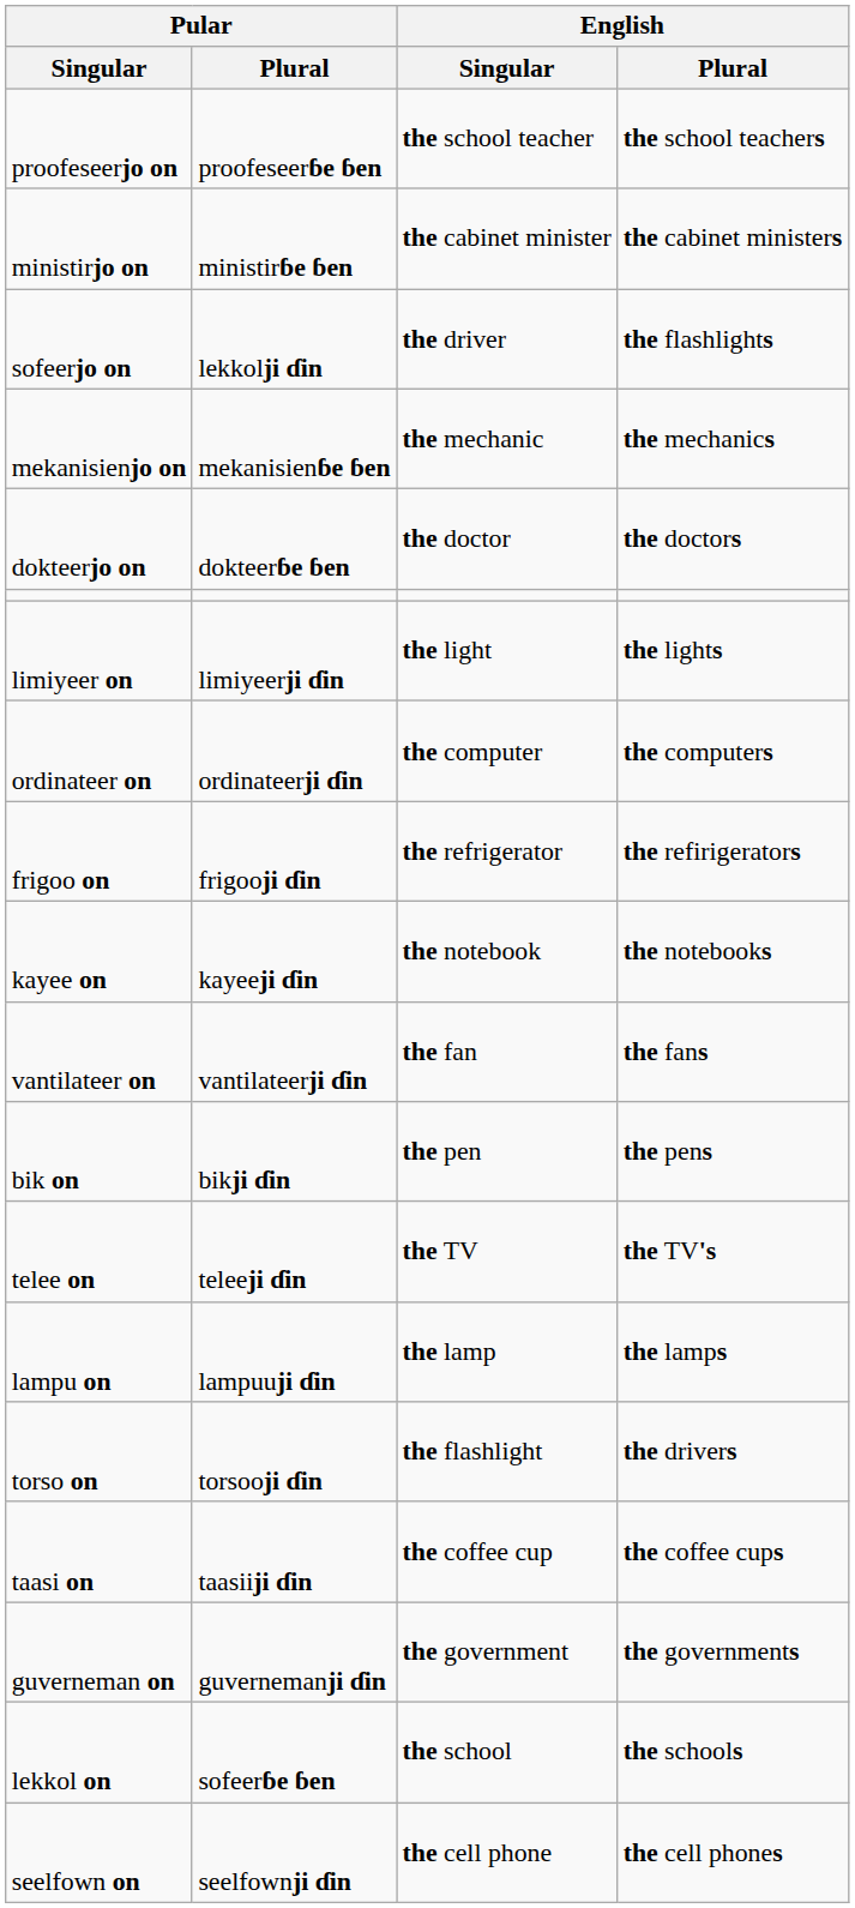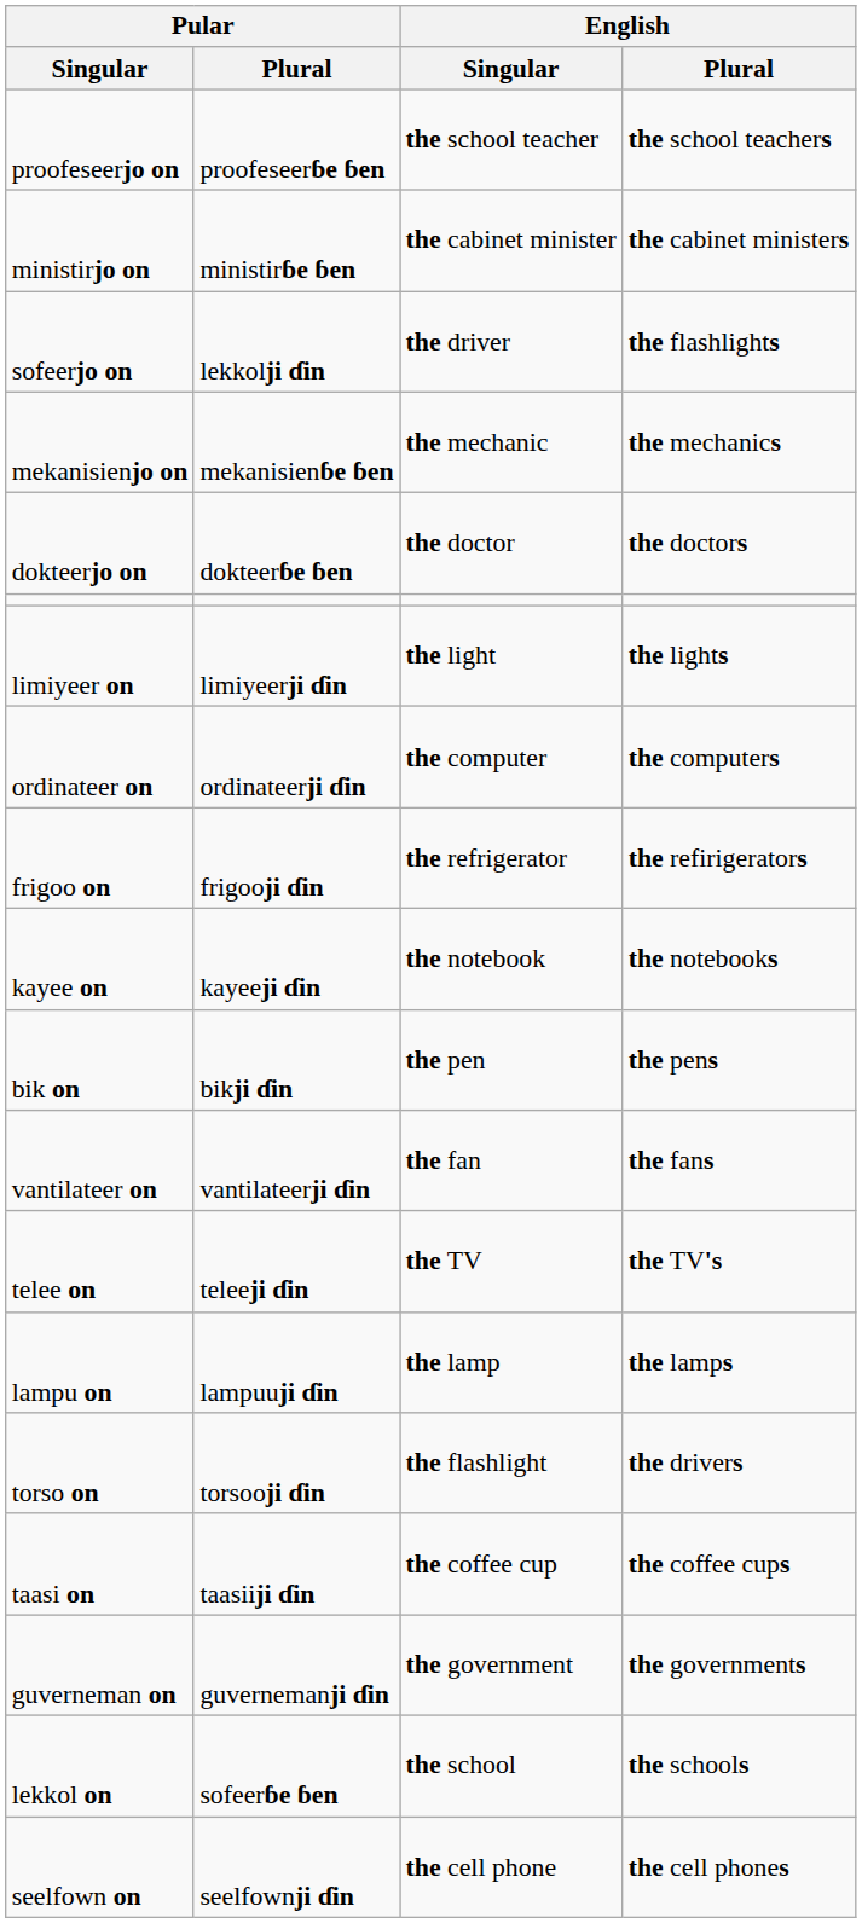 <table class="wikitable">
 <tr>
 <th colspan="2">Pular</th>
 <th colspan="2">English</th>
 </tr>
 <tr>
 <th>Singular</th>
 <th>Plural</th>
 <th>Singular</th>
 <th>Plural</th>
 </tr>
 <tr>
 <td><br><small></small><br>proofeseer<strong>jo on</strong></td>
 <td><br><small></small><br>proofeseer<strong>ɓe ɓen</strong></td>
 <td><strong>the</strong> school teacher</td>
 <td><strong>the</strong> school teacher<strong>s</strong></td>
 </tr>
 <tr>
 <td><br><small></small><br>ministir<strong>jo on</strong></td>
 <td><br><small></small><br>ministir<strong>ɓe ɓen</strong></td>
 <td><strong>the</strong> cabinet minister</td>
 <td><strong>the</strong> cabinet minister<strong>s</strong></td>
 </tr>
 <tr>
 <td><br><small></small><br>sofeer<strong>jo on</strong></td>
 <td><br><small></small><br>lekkol<strong>ji ɗin</strong></td>
 <td><strong>the</strong> driver</td>
 <td><strong>the</strong> flashlight<strong>s</strong></td>
 </tr>
 <tr>
 <td><br><small></small><br>mekanisien<strong>jo on</strong></td>
 <td><br><small></small><br>mekanisien<strong>ɓe ɓen</strong></td>
 <td><strong>the</strong> mechanic</td>
 <td><strong>the</strong> mechanic<strong>s</strong></td>
 </tr>
 <tr>
 <td><br><small></small><br>dokteer<strong>jo on</strong></td>
 <td><br><small></small><br>dokteer<strong>ɓe ɓen</strong></td>
 <td><strong>the</strong> doctor</td>
 <td><strong>the</strong> doctor<strong>s</strong></td>
 </tr>
 <tr>
 <td></td>
 <td></td>
 <td></td>
 <td></td>
 </tr>
 <tr>
 <td><br><small></small><br>limiyeer <strong>on</strong></td>
 <td><br><small></small><br>limiyeer<strong>ji ɗin</strong></td>
 <td><strong>the</strong> light</td>
 <td><strong>the</strong> light<strong>s</strong></td>
 </tr>
 <tr>
 <td><br><small></small><br>ordinateer <strong>on</strong></td>
 <td><br><small></small><br>ordinateer<strong>ji ɗin</strong></td>
 <td><strong>the</strong> computer</td>
 <td><strong>the</strong> computer<strong>s</strong></td>
 </tr>
 <tr>
 <td><br><small></small><br>frigoo <strong>on</strong></td>
 <td><br><small></small><br>frigoo<strong>ji ɗin</strong></td>
 <td><strong>the</strong> refrigerator</td>
 <td><strong>the</strong> refirigerator<strong>s</strong></td>
 </tr>
 <tr>
 <td><br><small></small><br>kayee <strong>on</strong></td>
 <td><br><small></small><br>kayee<strong>ji ɗin</strong></td>
 <td><strong>the</strong> notebook</td>
 <td><strong>the</strong> notebook<strong>s</strong></td>
 </tr>
 <tr>
+<td><br><small></small><br>bik <strong>on</strong></td>
+<td><br><small></small><br>bik<strong>ji ɗin</strong></td>
+<td><strong>the</strong> pen</td>
+<td><strong>the</strong> pen<strong>s</strong></td>
+</tr>
+<tr>
 <td><br><small></small><br>vantilateer <strong>on</strong></td>
 <td><br><small></small><br>vantilateer<strong>ji ɗin</strong></td>
 <td><strong>the</strong> fan</td>
 <td><strong>the</strong> fan<strong>s</strong></td>
-</tr>
-<tr>
-<td><br><small></small><br>bik <strong>on</strong></td>
-<td><br><small></small><br>bik<strong>ji ɗin</strong></td>
-<td><strong>the</strong> pen</td>
-<td><strong>the</strong> pen<strong>s</strong></td>
 </tr>
 <tr>
 <td><br><small></small><br>telee <strong>on</strong></td>
 <td><br><small></small><br>telee<strong>ji ɗin</strong></td>
 <td><strong>the</strong> TV</td>
 <td><strong>the</strong> TV<strong>'s</strong></td>
 </tr>
 <tr>
 <td><br><small></small><br>lampu <strong>on</strong></td>
 <td><br><small></small><br>lampuu<strong>ji ɗin</strong></td>
 <td><strong>the</strong> lamp</td>
 <td><strong>the</strong> lamp<strong>s</strong></td>
 </tr>
 <tr>
 <td><br><small></small><br>torso <strong>on</strong></td>
 <td><br><small></small><br>torsoo<strong>ji ɗin</strong></td>
 <td><strong>the</strong> flashlight</td>
 <td><strong>the</strong> driver<strong>s</strong></td>
 </tr>
 <tr>
 <td><br><small></small><br>taasi <strong>on</strong></td>
 <td><br><small></small><br>taasii<strong>ji ɗin</strong></td>
 <td><strong>the</strong> coffee cup</td>
 <td><strong>the</strong> coffee cup<strong>s</strong></td>
 </tr>
 <tr>
 <td><br><small></small><br>guverneman <strong>on</strong></td>
 <td><br><small></small><br>guverneman<strong>ji ɗin</strong></td>
 <td><strong>the</strong> government</td>
 <td><strong>the</strong> government<strong>s</strong></td>
 </tr>
 <tr>
 <td><br><small></small><br>lekkol <strong>on</strong></td>
 <td><br><small></small><br>sofeer<strong>ɓe ɓen</strong></td>
 <td><strong>the</strong> school</td>
 <td><strong>the</strong> school<strong>s</strong></td>
 </tr>
 <tr>
 <td><br><small></small><br>seelfown <strong>on</strong></td>
 <td><br><small></small><br>seelfown<strong>ji ɗin</strong></td>
 <td><strong>the</strong> cell phone</td>
 <td><strong>the</strong> cell phone<strong>s</strong></td>
 </tr>
 </table>
